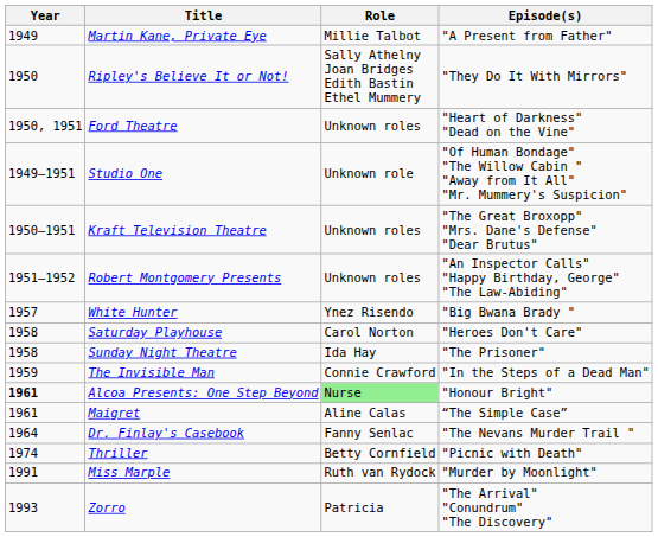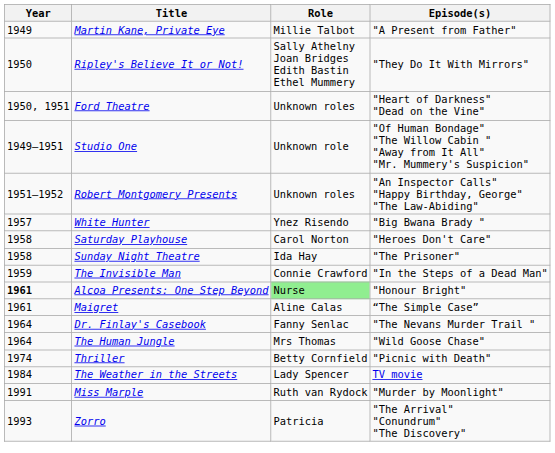 <table class="wikitable sortable">
 <tr>
 <th>Year</th>
 <th>Title</th>
 <th>Role</th>
 <th class="unsortable">Episode(s)</th>
 </tr>
 <tr>
 <td>1949</td>
 <td><em><a href='#'>Martin Kane, Private Eye</a></em></td>
 <td>Millie Talbot</td>
 <td>"A Present from Father"</td>
 </tr>
 <tr>
 <td>1950</td>
 <td><em><a href='#'>Ripley's Believe It or Not!</a></em></td>
 <td>Sally Athelny<br>Joan Bridges<br>Edith Bastin<br>Ethel Mummery</td>
 <td>"They Do It With Mirrors"</td>
 </tr>
 <tr>
 <td>1950, 1951</td>
 <td><em><a href='#'>Ford Theatre</a></em></td>
 <td>Unknown roles</td>
 <td>"Heart of Darkness"<br>"Dead on the Vine"</td>
 </tr>
 <tr>
 <td>1949–1951</td>
 <td><em><a href='#'>Studio One</a></em></td>
 <td>Unknown role</td>
 <td>"Of Human Bondage"<br>"The Willow Cabin "<br>"Away from It All"<br>"Mr. Mummery's Suspicion"</td>
-</tr>
-<tr>
-<td>1950–1951</td>
-<td><em><a href='#'>Kraft Television Theatre</a></em></td>
-<td>Unknown roles</td>
-<td>"The Great Broxopp"<br>"Mrs. Dane's Defense"<br>"Dear Brutus"</td>
 </tr>
 <tr>
 <td>1951–1952</td>
 <td><em><a href='#'>Robert Montgomery Presents</a></em></td>
 <td>Unknown roles</td>
 <td>"An Inspector Calls"<br>"Happy Birthday, George"<br>"The Law-Abiding"</td>
 </tr>
 <tr>
 <td>1957</td>
 <td><em><a href='#'>White Hunter</a></em></td>
 <td>Ynez Risendo</td>
 <td>"Big Bwana Brady "</td>
 </tr>
 <tr>
 <td>1958</td>
 <td><em><a href='#'>Saturday Playhouse</a></em></td>
 <td>Carol Norton</td>
 <td>"Heroes Don't Care"</td>
 </tr>
 <tr>
 <td>1958</td>
 <td><em><a href='#'>Sunday Night Theatre</a></em></td>
 <td>Ida Hay</td>
 <td>"The Prisoner"</td>
 </tr>
 <tr>
 <td>1959</td>
 <td><em><a href='#'>The Invisible Man</a></em></td>
 <td>Connie Crawford</td>
 <td>"In the Steps of a Dead Man"</td>
 </tr>
 <tr>
 <td><strong>1961</strong></td>
 <td><em><a href='#'>Alcoa Presents: One Step Beyond</a></em></td>
 <td style="background: lightgreen;">Nurse</td>
 <td>"Honour Bright"</td>
 </tr>
 <tr>
 <td>1961</td>
 <td><em><a href='#'>Maigret</a></em></td>
 <td>Aline Calas</td>
 <td>“The Simple Case”</td>
 </tr>
 <tr>
 <td>1964</td>
 <td><em><a href='#'>Dr. Finlay's Casebook</a></em></td>
 <td>Fanny Senlac</td>
 <td>"The Nevans Murder Trail "</td>
 </tr>
 <tr>
+<td>1964</td>
+<td><em><a href='#'>The Human Jungle</a></em></td>
+<td>Mrs Thomas</td>
+<td>"Wild Goose Chase"</td>
+</tr>
+<tr>
 <td>1974</td>
 <td><em><a href='#'>Thriller</a></em></td>
 <td>Betty Cornfield</td>
 <td>"Picnic with Death"</td>
+</tr>
+<tr>
+<td>1984</td>
+<td><em><a href='#'>The Weather in the Streets</a></em></td>
+<td>Lady Spencer</td>
+<td><a href='#'>TV movie</a></td>
 </tr>
 <tr>
 <td>1991</td>
 <td><em><a href='#'>Miss Marple</a></em></td>
 <td>Ruth van Rydock</td>
 <td>"Murder by Moonlight"</td>
 </tr>
 <tr>
 <td>1993</td>
 <td><em><a href='#'>Zorro</a></em></td>
 <td>Patricia</td>
 <td>"The Arrival"<br>"Conundrum"<br>"The Discovery"</td>
 </tr>
 </table>
